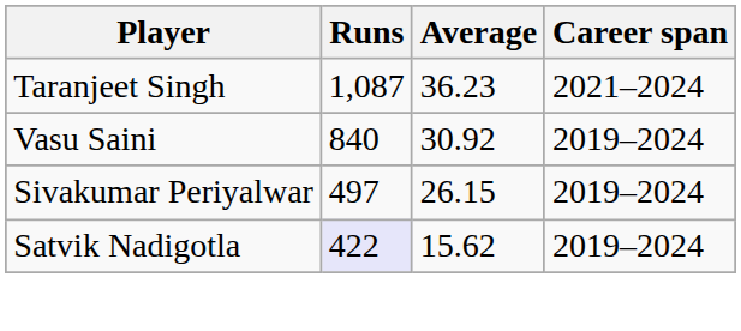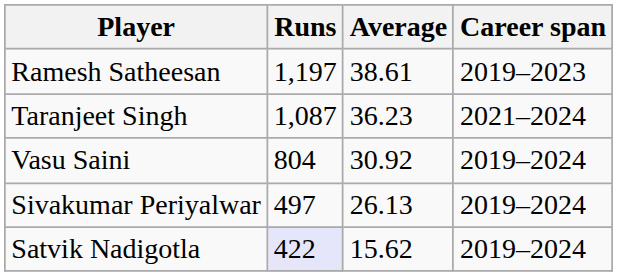 <table class="wikitable">
 <tr>
 <th>Player</th>
 <th>Runs</th>
 <th>Average</th>
 <th>Career span</th>
+</tr>
+<tr>
+<td>Ramesh Satheesan</td>
+<td>1,197</td>
+<td>38.61</td>
+<td>2019–2023</td>
 </tr>
 <tr>
 <td>Taranjeet Singh</td>
 <td>1,087</td>
 <td>36.23</td>
 <td>2021–2024</td>
 </tr>
 <tr>
 <td>Vasu Saini</td>
-<td>840</td>
+<td>804</td>
 <td>30.92</td>
 <td>2019–2024</td>
 </tr>
 <tr>
 <td>Sivakumar Periyalwar</td>
 <td>497</td>
-<td>26.15</td>
+<td>26.13</td>
 <td>2019–2024</td>
 </tr>
 <tr>
 <td>Satvik Nadigotla</td>
 <td style="background: lavender;">422</td>
 <td>15.62</td>
 <td>2019–2024</td>
 </tr>
 </table>
